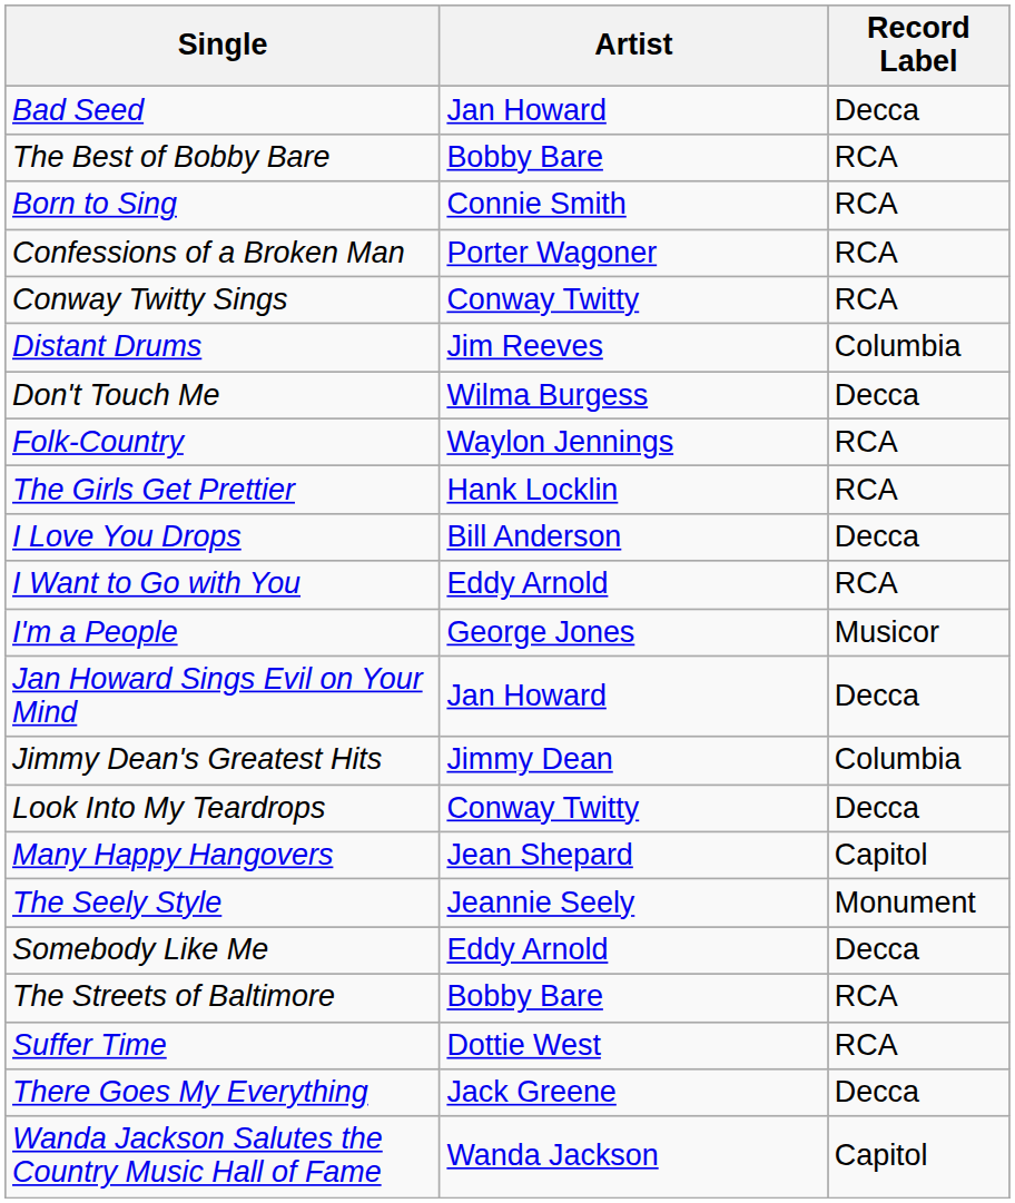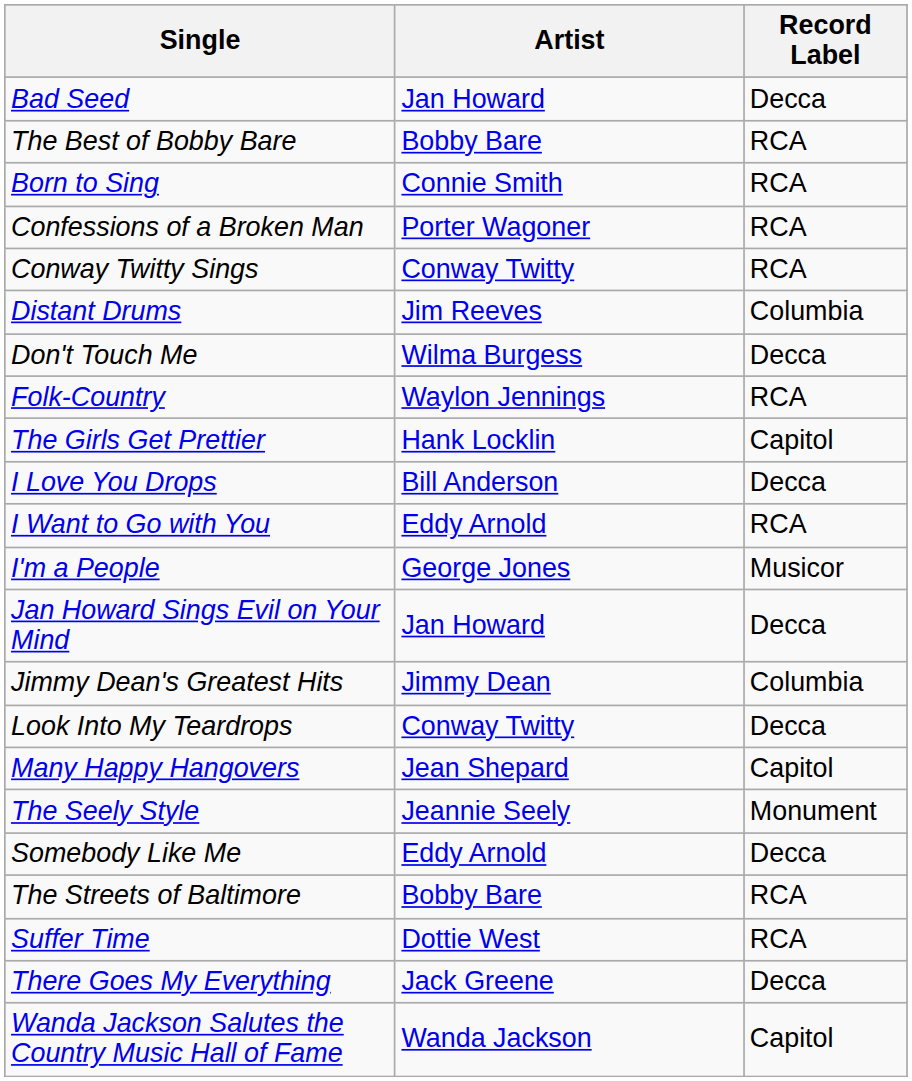 <table class="wikitable sortable">
 <tr>
 <th width="225">Single</th>
 <th width="200">Artist</th>
 <th width="90">Record Label</th>
 </tr>
 <tr>
 <td><em><a href='#'>Bad Seed</a></em></td>
 <td><a href='#'>Jan Howard</a></td>
 <td>Decca</td>
 </tr>
 <tr>
 <td><em>The Best of Bobby Bare</em></td>
 <td><a href='#'>Bobby Bare</a></td>
 <td>RCA</td>
 </tr>
 <tr>
 <td><em><a href='#'>Born to Sing</a></em></td>
 <td><a href='#'>Connie Smith</a></td>
 <td>RCA</td>
 </tr>
 <tr>
 <td><em>Confessions of a Broken Man</em></td>
 <td><a href='#'>Porter Wagoner</a></td>
 <td>RCA</td>
 </tr>
 <tr>
 <td><em>Conway Twitty Sings</em></td>
 <td><a href='#'>Conway Twitty</a></td>
 <td>RCA</td>
 </tr>
 <tr>
 <td><em><a href='#'>Distant Drums</a></em></td>
 <td><a href='#'>Jim Reeves</a></td>
 <td>Columbia</td>
 </tr>
 <tr>
 <td><em>Don't Touch Me</em></td>
 <td><a href='#'>Wilma Burgess</a></td>
 <td>Decca</td>
 </tr>
 <tr>
 <td><em><a href='#'>Folk-Country</a></em></td>
 <td><a href='#'>Waylon Jennings</a></td>
 <td>RCA</td>
 </tr>
 <tr>
 <td><em><a href='#'>The Girls Get Prettier</a></em></td>
 <td><a href='#'>Hank Locklin</a></td>
-<td>RCA</td>
+<td>Capitol</td>
 </tr>
 <tr>
 <td><em><a href='#'>I Love You Drops</a></em></td>
 <td><a href='#'>Bill Anderson</a></td>
 <td>Decca</td>
 </tr>
 <tr>
 <td><em><a href='#'>I Want to Go with You</a></em></td>
 <td><a href='#'>Eddy Arnold</a></td>
 <td>RCA</td>
 </tr>
 <tr>
 <td><em><a href='#'>I'm a People</a></em></td>
 <td><a href='#'>George Jones</a></td>
 <td>Musicor</td>
 </tr>
 <tr>
 <td><em><a href='#'>Jan Howard Sings Evil on Your Mind</a></em></td>
 <td><a href='#'>Jan Howard</a></td>
 <td>Decca</td>
 </tr>
 <tr>
 <td><em>Jimmy Dean's Greatest Hits</em></td>
 <td><a href='#'>Jimmy Dean</a></td>
 <td>Columbia</td>
 </tr>
 <tr>
 <td><em>Look Into My Teardrops</em></td>
 <td><a href='#'>Conway Twitty</a></td>
 <td>Decca</td>
 </tr>
 <tr>
 <td><em><a href='#'>Many Happy Hangovers</a></em></td>
 <td><a href='#'>Jean Shepard</a></td>
 <td>Capitol</td>
 </tr>
 <tr>
 <td><em><a href='#'>The Seely Style</a></em></td>
 <td><a href='#'>Jeannie Seely</a></td>
 <td>Monument</td>
 </tr>
 <tr>
 <td><em>Somebody Like Me</em></td>
 <td><a href='#'>Eddy Arnold</a></td>
 <td>Decca</td>
 </tr>
 <tr>
 <td><em>The Streets of Baltimore</em></td>
 <td><a href='#'>Bobby Bare</a></td>
 <td>RCA</td>
 </tr>
 <tr>
 <td><em><a href='#'>Suffer Time</a></em></td>
 <td><a href='#'>Dottie West</a></td>
 <td>RCA</td>
 </tr>
 <tr>
 <td><em><a href='#'>There Goes My Everything</a></em></td>
 <td><a href='#'>Jack Greene</a></td>
 <td>Decca</td>
 </tr>
 <tr>
 <td><em><a href='#'>Wanda Jackson Salutes the Country Music Hall of Fame</a></em></td>
 <td><a href='#'>Wanda Jackson</a></td>
 <td>Capitol</td>
 </tr>
 <tr>
 </tr>
 </table>
